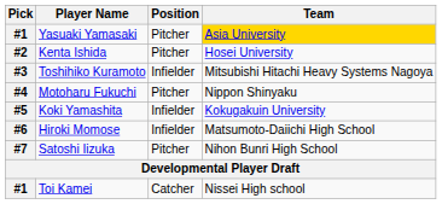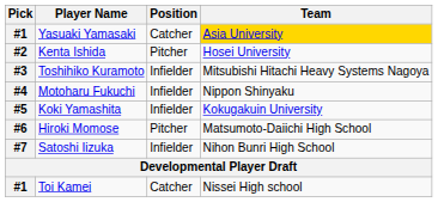 <table class="wikitable">
 <tr>
 <th>Pick</th>
 <th>Player Name</th>
 <th>Position</th>
 <th>Team</th>
 </tr>
 <tr>
 <th>#1</th>
 <td><a href='#'>Yasuaki Yamasaki</a></td>
-<td>Pitcher</td>
+<td>Catcher</td>
 <td style="background: gold;"><a href='#'>Asia University</a></td>
 </tr>
 <tr>
 <th>#2</th>
 <td><a href='#'>Kenta Ishida</a></td>
 <td>Pitcher</td>
 <td><a href='#'>Hosei University</a></td>
 </tr>
 <tr>
 <th>#3</th>
 <td><a href='#'>Toshihiko Kuramoto</a></td>
 <td>Infielder</td>
 <td>Mitsubishi Hitachi Heavy Systems Nagoya</td>
 </tr>
 <tr>
 <th>#4</th>
 <td><a href='#'>Motoharu Fukuchi</a></td>
-<td>Pitcher</td>
+<td>Infielder</td>
 <td>Nippon Shinyaku</td>
 </tr>
 <tr>
 <th>#5</th>
 <td><a href='#'>Koki Yamashita</a></td>
 <td>Infielder</td>
 <td><a href='#'>Kokugakuin University</a></td>
 </tr>
 <tr>
 <th>#6</th>
 <td><a href='#'>Hiroki Momose</a></td>
-<td>Infielder</td>
+<td>Pitcher</td>
 <td>Matsumoto-Daiichi High School</td>
 </tr>
 <tr>
 <th>#7</th>
 <td><a href='#'>Satoshi Iizuka</a></td>
-<td>Pitcher</td>
+<td>Infielder</td>
 <td>Nihon Bunri High School</td>
 </tr>
 <tr>
 <th colspan="5">Developmental Player Draft</th>
 </tr>
 <tr>
 <th>#1</th>
 <td><a href='#'>Toi Kamei</a></td>
 <td>Catcher</td>
 <td>Nissei High school</td>
 </tr>
 </table>
